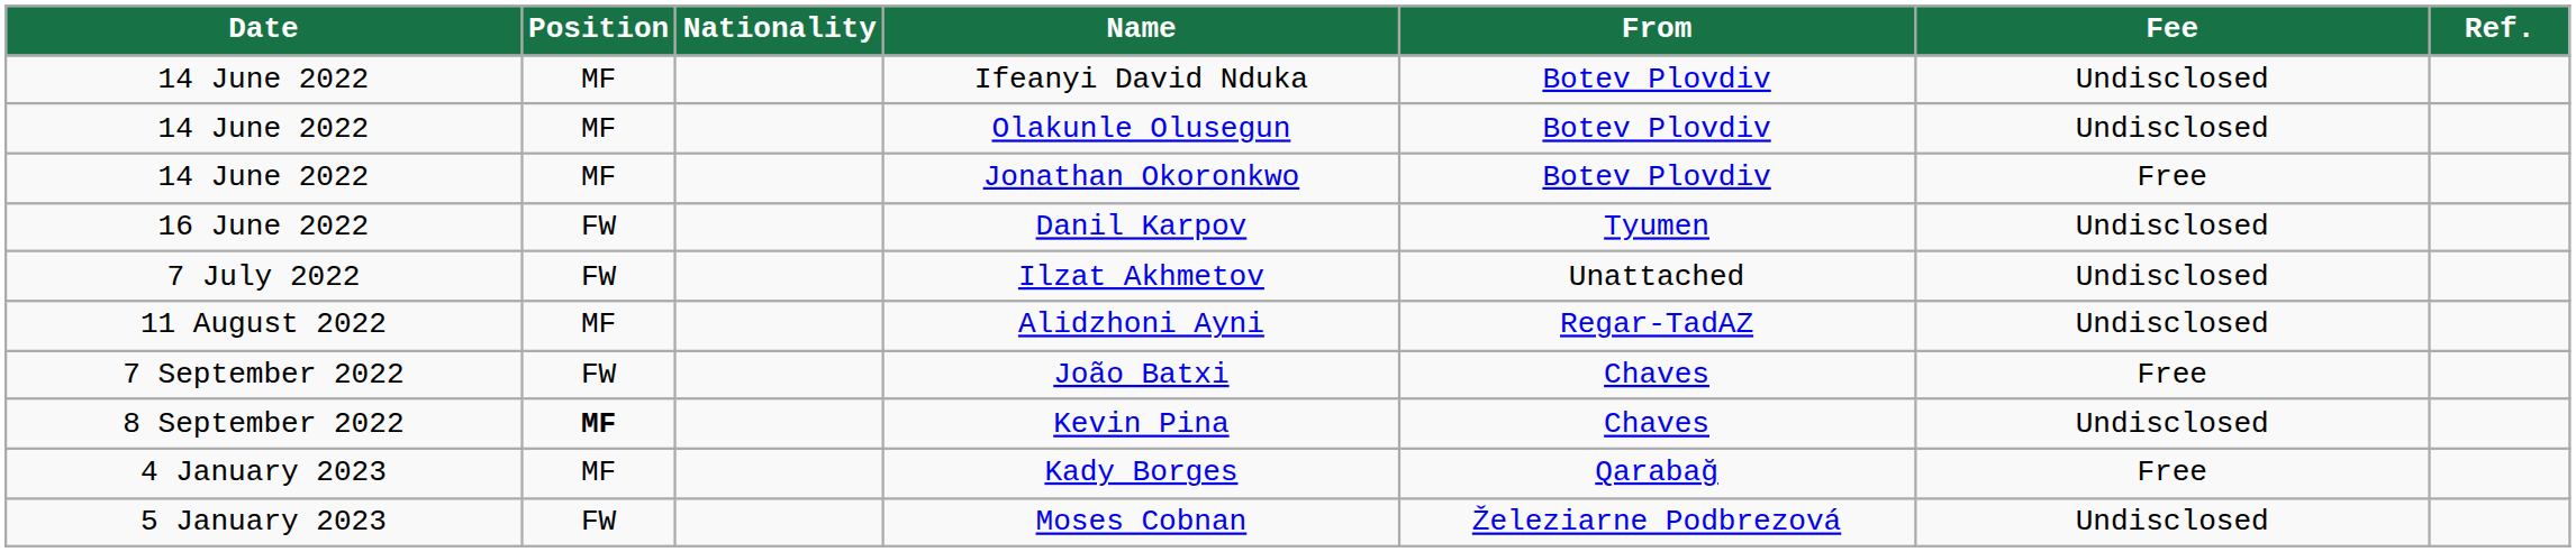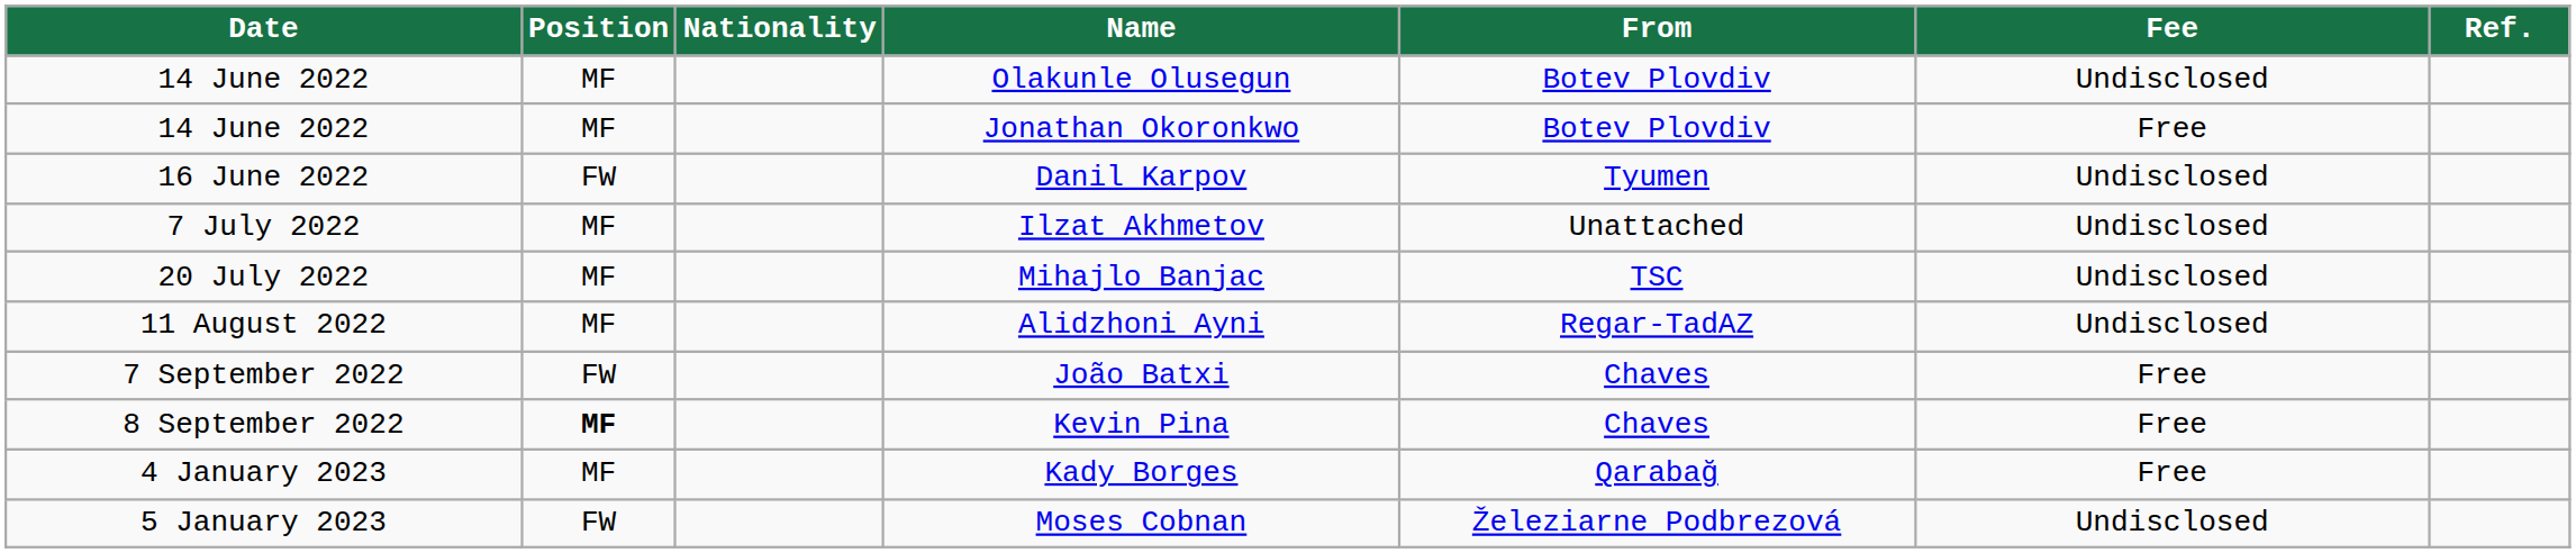 <table class="wikitable"  style="text-align:center; font-size:90%; ">
 <tr>
 <th style="background:#177245; color:#FFFFFF; width:200px;">Date</th>
 <th style="background:#177245; color:#FFFFFF; width:50px;">Position</th>
 <th style="background:#177245; color:#FFFFFF; width:505x;">Nationality</th>
 <th style="background:#177245; color:#FFFFFF; width:200px;">Name</th>
 <th style="background:#177245; color:#FFFFFF; width:200px;">From</th>
 <th style="background:#177245; color:#FFFFFF; width:200px;">Fee</th>
 <th style="background:#177245; color:#FFFFFF; width:50px;">Ref.</th>
-</tr>
-<tr>
-<td>14 June 2022</td>
-<td>MF</td>
-<td></td>
-<td>Ifeanyi David Nduka</td>
-<td><a href='#'>Botev Plovdiv</a></td>
-<td>Undisclosed</td>
-<td></td>
 </tr>
 <tr>
 <td>14 June 2022</td>
 <td>MF</td>
 <td></td>
 <td><a href='#'>Olakunle Olusegun</a></td>
 <td><a href='#'>Botev Plovdiv</a></td>
 <td>Undisclosed</td>
 <td></td>
 </tr>
 <tr>
 <td>14 June 2022</td>
 <td>MF</td>
 <td></td>
 <td><a href='#'>Jonathan Okoronkwo</a></td>
 <td><a href='#'>Botev Plovdiv</a></td>
 <td>Free</td>
 <td></td>
 </tr>
 <tr>
 <td>16 June 2022</td>
 <td>FW</td>
 <td></td>
 <td><a href='#'>Danil Karpov</a></td>
 <td><a href='#'>Tyumen</a></td>
 <td>Undisclosed</td>
 <td></td>
 </tr>
 <tr>
 <td>7 July 2022</td>
-<td>FW</td>
+<td>MF</td>
 <td></td>
 <td><a href='#'>Ilzat Akhmetov</a></td>
 <td>Unattached</td>
+<td>Undisclosed</td>
+<td></td>
+</tr>
+<tr>
+<td>20 July 2022</td>
+<td>MF</td>
+<td></td>
+<td><a href='#'>Mihajlo Banjac</a></td>
+<td><a href='#'>TSC</a></td>
 <td>Undisclosed</td>
 <td></td>
 </tr>
 <tr>
 <td>11 August 2022</td>
 <td>MF</td>
 <td></td>
 <td><a href='#'>Alidzhoni Ayni</a></td>
 <td><a href='#'>Regar-TadAZ</a></td>
 <td>Undisclosed</td>
 <td></td>
 </tr>
 <tr>
 <td>7 September 2022</td>
 <td>FW</td>
 <td></td>
 <td><a href='#'>João Batxi</a></td>
 <td><a href='#'>Chaves</a></td>
 <td>Free</td>
 <td></td>
 </tr>
 <tr>
 <td>8 September 2022</td>
 <td><strong>MF</strong></td>
 <td></td>
 <td><a href='#'>Kevin Pina</a></td>
 <td><a href='#'>Chaves</a></td>
-<td>Undisclosed</td>
+<td>Free</td>
 <td></td>
 </tr>
 <tr>
 <td>4 January 2023</td>
 <td>MF</td>
 <td></td>
 <td><a href='#'>Kady Borges</a></td>
 <td><a href='#'>Qarabağ</a></td>
 <td>Free</td>
 <td></td>
 </tr>
 <tr>
 <td>5 January 2023</td>
 <td>FW</td>
 <td></td>
 <td><a href='#'>Moses Cobnan</a></td>
 <td><a href='#'>Železiarne Podbrezová</a></td>
 <td>Undisclosed</td>
 <td></td>
 </tr>
 </table>
